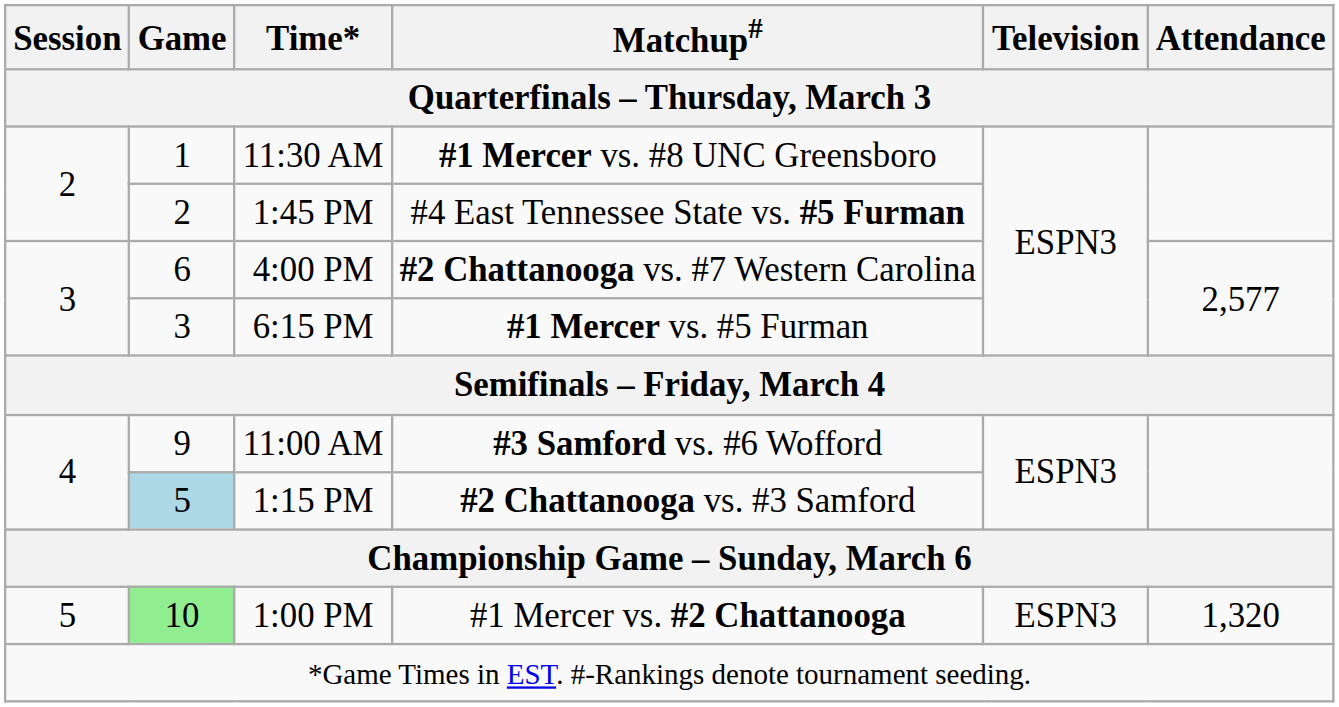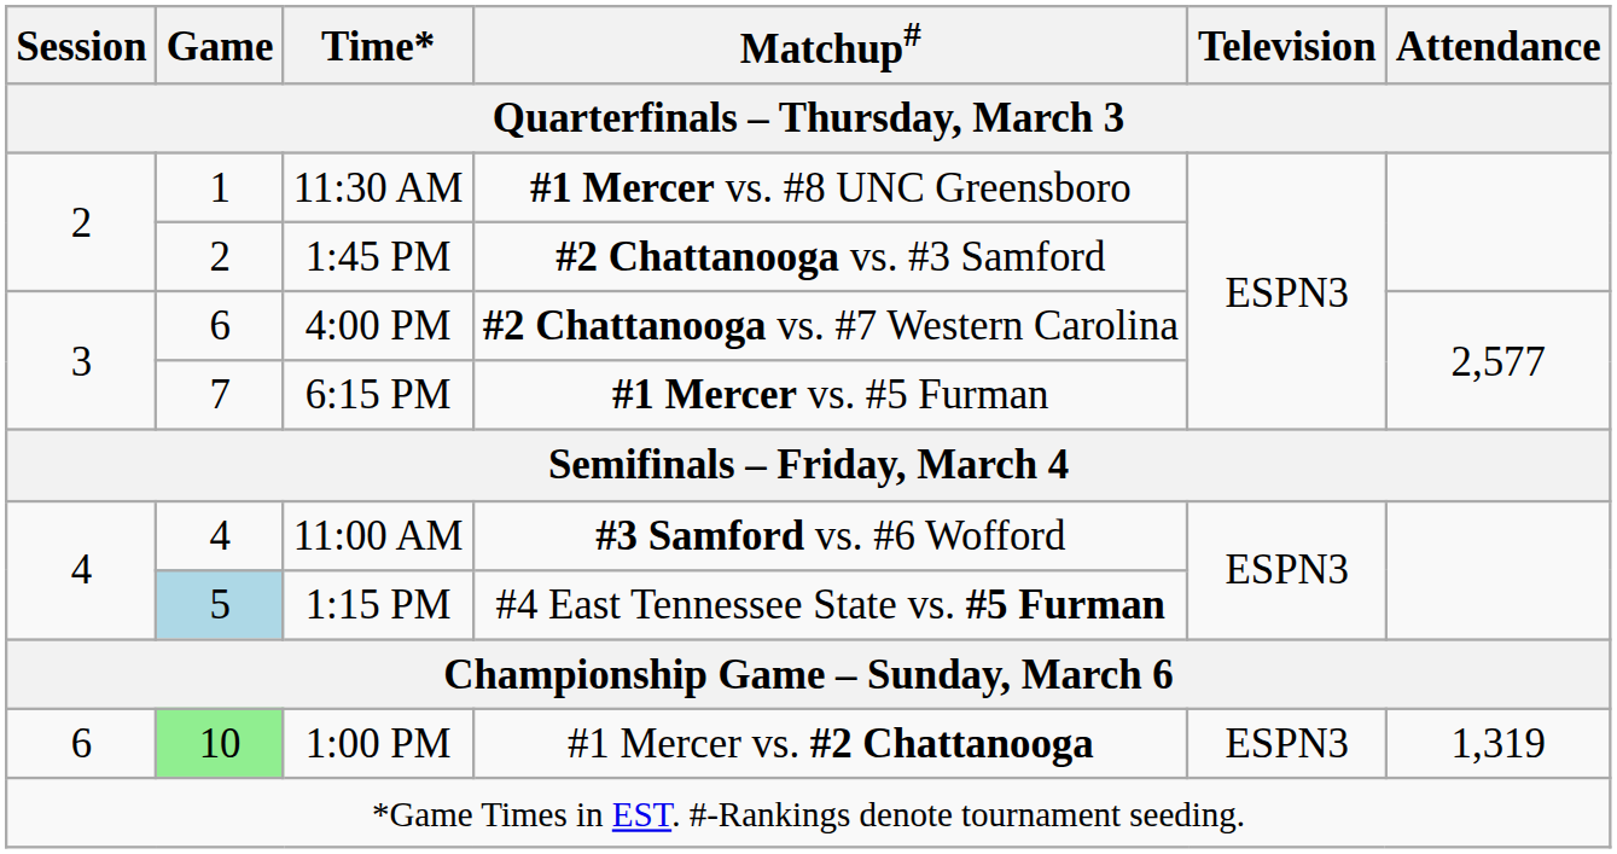 <table class="wikitable" style="text-align: center; font-size: 95%;">
 <tr align="center">
 <th>Session</th>
 <th>Game</th>
 <th>Time*</th>
 <th>Matchup<sup>#</sup></th>
 <th>Television</th>
 <th>Attendance</th>
 </tr>
 <tr>
 <th colspan=6>Quarterfinals – Thursday, March 3</th>
 </tr>
 <tr>
 <td rowspan=2>2</td>
 <td>1</td>
 <td>11:30 AM</td>
 <td><strong>#1 Mercer</strong> vs. #8 UNC Greensboro</td>
 <td rowspan=4>ESPN3</td>
 <td rowspan=2></td>
 </tr>
 <tr>
 <td>2</td>
 <td>1:45 PM</td>
-<td>#4 East Tennessee State vs. <strong>#5 Furman</strong></td>
+<td><strong>#2 Chattanooga</strong> vs. #3 Samford</td>
 </tr>
 <tr>
 <td rowspan=2>3</td>
 <td>6</td>
 <td>4:00 PM</td>
 <td><strong>#2 Chattanooga</strong> vs. #7 Western Carolina</td>
 <td rowspan=2>2,577</td>
 </tr>
 <tr>
-<td>3</td>
+<td>7</td>
 <td>6:15 PM</td>
 <td><strong>#1 Mercer</strong> vs. #5 Furman</td>
 </tr>
 <tr>
 <th colspan=7>Semifinals – Friday, March 4</th>
 </tr>
 <tr>
 <td rowspan=2>4</td>
-<td>9</td>
+<td>4</td>
 <td>11:00 AM</td>
 <td><strong>#3 Samford</strong> vs. #6 Wofford</td>
 <td rowspan=2>ESPN3</td>
 <td rowspan=2></td>
 </tr>
 <tr>
 <td style="background: lightblue;">5</td>
 <td>1:15 PM</td>
-<td><strong>#2 Chattanooga</strong> vs. #3 Samford</td>
+<td>#4 East Tennessee State vs. <strong>#5 Furman</strong></td>
 </tr>
 <tr>
 <th colspan=7>Championship Game – Sunday, March 6</th>
 </tr>
 <tr>
-<td>5</td>
+<td>6</td>
 <td style="background: lightgreen;">10</td>
 <td>1:00 PM</td>
 <td>#1 Mercer vs. <strong>#2 Chattanooga</strong></td>
 <td>ESPN3</td>
-<td>1,320</td>
+<td>1,319</td>
 </tr>
 <tr>
 <td colspan=6><small>*Game Times in <a href='#'>EST</a>. #-Rankings denote tournament seeding.</small></td>
 </tr>
 </table>
